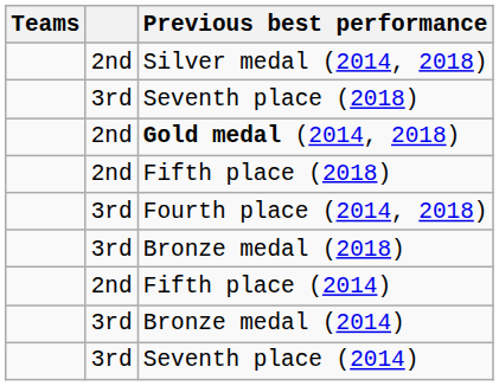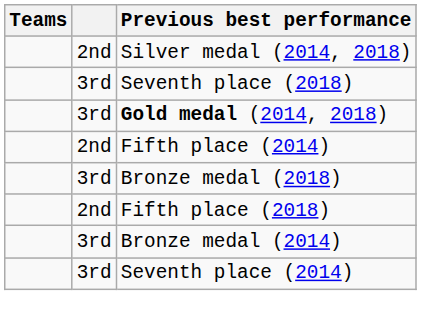 <table class="wikitable">
 <tr>
 <th>Teams</th>
 <th></th>
 <th>Previous best performance</th>
 </tr>
 <tr>
 <td></td>
 <td align=center>2nd</td>
 <td>Silver medal (<a href='#'>2014</a>, <a href='#'>2018</a>)</td>
 </tr>
 <tr>
 <td></td>
 <td align=center>3rd</td>
 <td>Seventh place (<a href='#'>2018</a>)</td>
 </tr>
 <tr>
 <td></td>
-<td align=center>2nd</td>
+<td align=center>3rd</td>
 <td><strong>Gold medal</strong> (<a href='#'>2014</a>, <a href='#'>2018</a>)</td>
 </tr>
 <tr>
 <td></td>
 <td align=center>2nd</td>
-<td>Fifth place (<a href='#'>2018</a>)</td>
-</tr>
-<tr>
-<td></td>
-<td align=center>3rd</td>
-<td>Fourth place (<a href='#'>2014</a>, <a href='#'>2018</a>)</td>
+<td>Fifth place (<a href='#'>2014</a>)</td>
 </tr>
 <tr>
 <td></td>
 <td align=center>3rd</td>
 <td>Bronze medal (<a href='#'>2018</a>)</td>
 </tr>
 <tr>
 <td></td>
 <td align=center>2nd</td>
-<td>Fifth place (<a href='#'>2014</a>)</td>
+<td>Fifth place (<a href='#'>2018</a>)</td>
 </tr>
 <tr>
 <td></td>
 <td align=center>3rd</td>
 <td>Bronze medal (<a href='#'>2014</a>)</td>
 </tr>
 <tr>
 <td></td>
 <td align=center>3rd</td>
 <td>Seventh place (<a href='#'>2014</a>)</td>
 </tr>
 </table>
